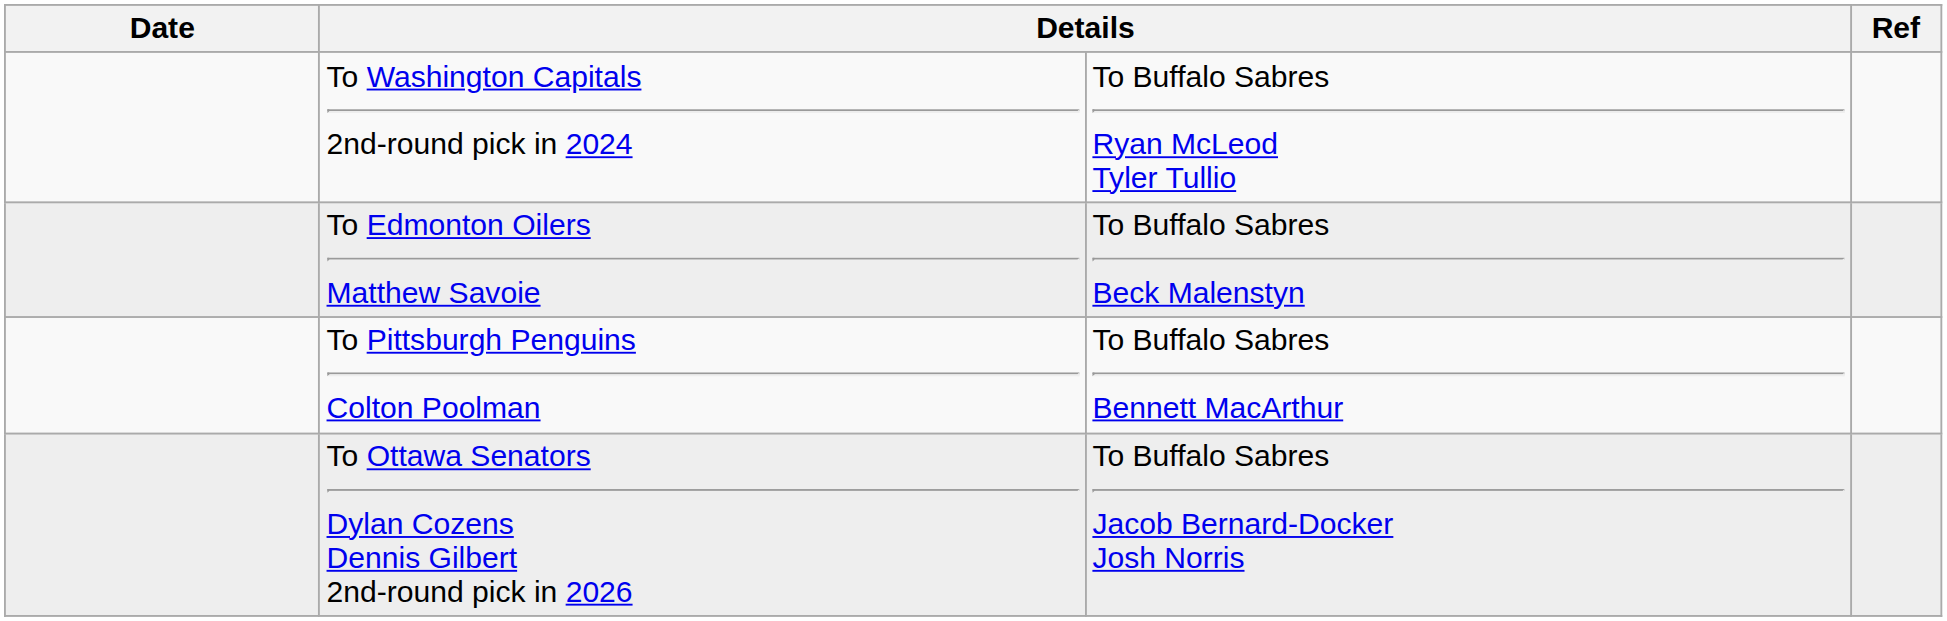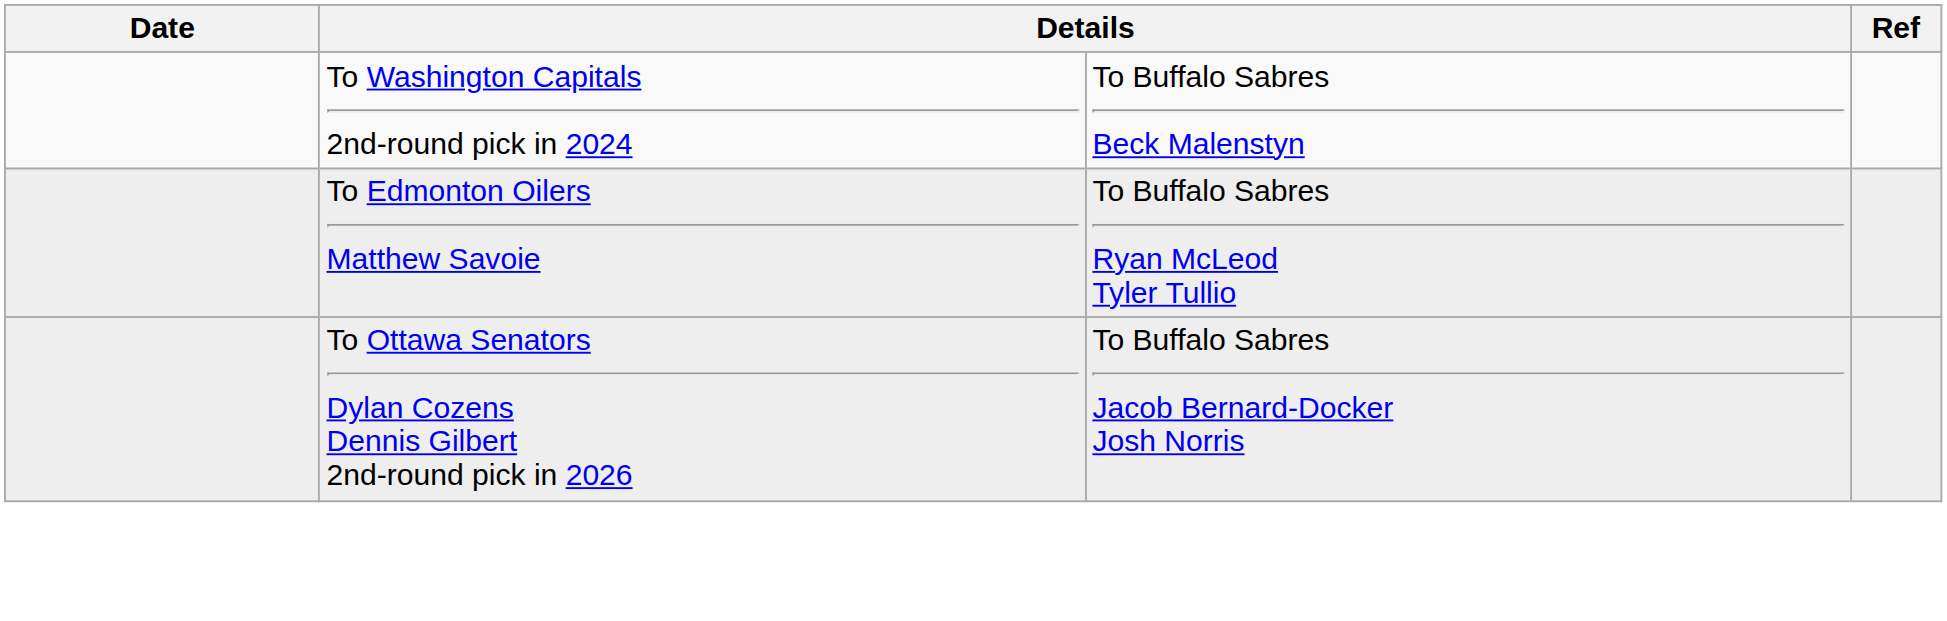 <table class="wikitable">
 <tr>
 <th style="width: 10em;">Date</th>
 <th colspan=2>Details</th>
 <th style="width: 2.5em;">Ref</th>
 </tr>
 <tr>
 <td></td>
 <td style="width: 25em;" valign="top">To <a href='#'>Washington Capitals</a><hr>2nd-round pick in <a href='#'>2024</a></td>
-<td style="width: 25em;" valign="top">To Buffalo Sabres<hr><a href='#'>Ryan McLeod</a><br><a href='#'>Tyler Tullio</a></td>
+<td style="width: 25em;" valign="top">To Buffalo Sabres<hr><a href='#'>Beck Malenstyn</a></td>
 <td></td>
 </tr>
 <tr bgcolor="eeeeee">
 <td></td>
 <td style="width: 25em;" valign="top">To <a href='#'>Edmonton Oilers</a><hr><a href='#'>Matthew Savoie</a></td>
-<td style="width: 25em;" valign="top">To Buffalo Sabres<hr><a href='#'>Beck Malenstyn</a></td>
-<td></td>
-</tr>
-<tr>
-<td></td>
-<td style="width: 25em;" valign="top">To <a href='#'>Pittsburgh Penguins</a><hr><a href='#'>Colton Poolman</a></td>
-<td style="width: 25em;" valign="top">To Buffalo Sabres<hr><a href='#'>Bennett MacArthur</a></td>
+<td style="width: 25em;" valign="top">To Buffalo Sabres<hr><a href='#'>Ryan McLeod</a><br><a href='#'>Tyler Tullio</a></td>
 <td></td>
 </tr>
 <tr bgcolor="eeeeee">
 <td></td>
 <td style="width: 25em;" valign="top">To <a href='#'>Ottawa Senators</a><hr><a href='#'>Dylan Cozens</a><br><a href='#'>Dennis Gilbert</a><br>2nd-round pick in <a href='#'>2026</a></td>
 <td style="width: 25em;" valign="top">To Buffalo Sabres<hr><a href='#'>Jacob Bernard-Docker</a><br><a href='#'>Josh Norris</a></td>
 <td></td>
 </tr>
 </table>
